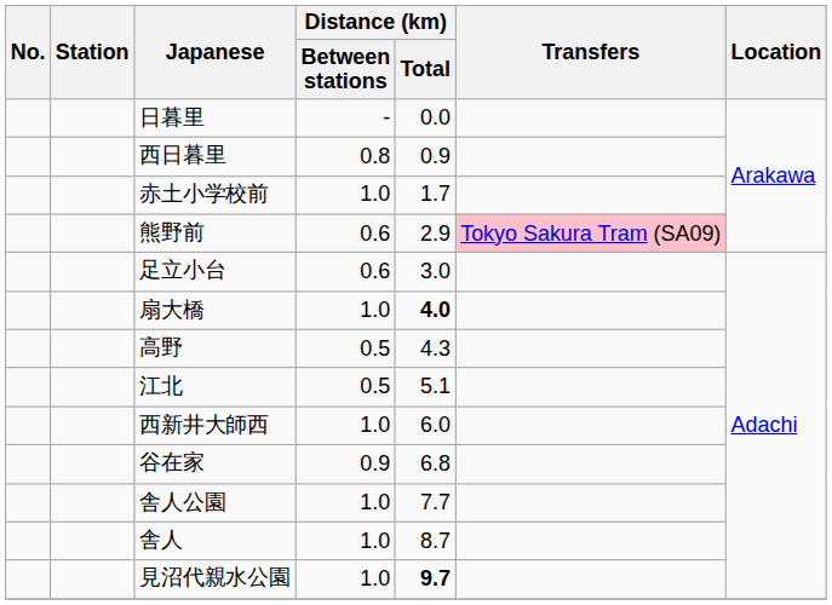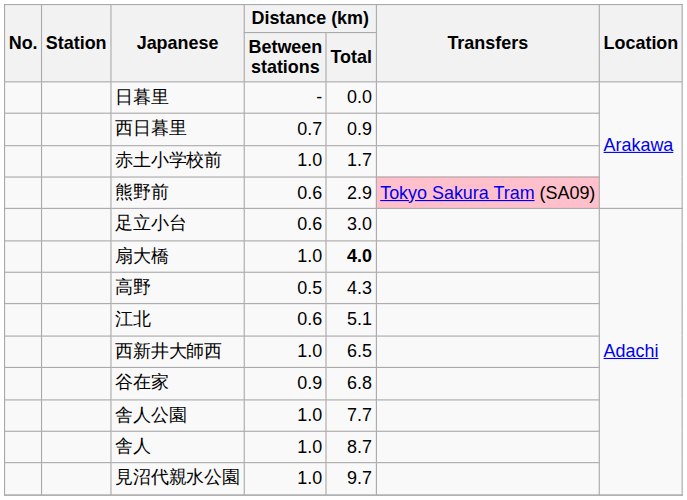 <table class="wikitable" rules="all">
 <tr>
 <th rowspan="2">No.</th>
 <th rowspan="2">Station</th>
 <th rowspan="2">Japanese</th>
 <th colspan="2">Distance (km)</th>
 <th rowspan="2">Transfers</th>
 <th rowspan="2">Location</th>
 </tr>
 <tr>
 <th>Between<br>stations</th>
 <th>Total</th>
 </tr>
 <tr>
 <td></td>
 <td></td>
 <td>日暮里</td>
 <td style="text-align: right">-</td>
 <td style="text-align: right">0.0</td>
 <td></td>
 <td rowspan="4"><a href='#'>Arakawa</a></td>
 </tr>
 <tr>
 <td></td>
 <td></td>
 <td>西日暮里</td>
-<td style="text-align: right">0.8</td>
+<td style="text-align: right">0.7</td>
 <td style="text-align: right">0.9</td>
 <td></td>
 </tr>
 <tr>
 <td></td>
 <td></td>
 <td>赤土小学校前</td>
 <td style="text-align: right">1.0</td>
 <td style="text-align: right">1.7</td>
 <td> </td>
 </tr>
 <tr>
 <td></td>
 <td></td>
 <td>熊野前</td>
 <td style="text-align: right">0.6</td>
 <td style="text-align: right">2.9</td>
 <td style="background: pink;"> <a href='#'>Tokyo Sakura Tram</a> (SA09)</td>
 </tr>
 <tr>
 <td></td>
 <td></td>
 <td>足立小台</td>
 <td style="text-align: right">0.6</td>
 <td style="text-align: right">3.0</td>
 <td> </td>
 <td rowspan=9><a href='#'>Adachi</a></td>
 </tr>
 <tr>
 <td></td>
 <td></td>
 <td>扇大橋</td>
 <td style="text-align: right">1.0</td>
 <td style="text-align: right"><strong>4.0</strong></td>
 <td> </td>
 </tr>
 <tr>
 <td></td>
 <td></td>
 <td>高野</td>
 <td style="text-align: right">0.5</td>
 <td style="text-align: right">4.3</td>
 <td> </td>
 </tr>
 <tr>
 <td></td>
 <td></td>
 <td>江北</td>
-<td style="text-align: right">0.5</td>
+<td style="text-align: right">0.6</td>
 <td style="text-align: right">5.1</td>
 <td> </td>
 </tr>
 <tr>
 <td></td>
 <td></td>
 <td>西新井大師西</td>
 <td style="text-align: right">1.0</td>
-<td style="text-align: right">6.0</td>
+<td style="text-align: right">6.5</td>
 <td> </td>
 </tr>
 <tr>
 <td></td>
 <td></td>
 <td>谷在家</td>
 <td style="text-align: right">0.9</td>
 <td style="text-align: right">6.8</td>
 <td> </td>
 </tr>
 <tr>
 <td></td>
 <td></td>
 <td>舎人公園</td>
 <td style="text-align: right">1.0</td>
 <td style="text-align: right">7.7</td>
 <td> </td>
 </tr>
 <tr>
 <td></td>
 <td></td>
 <td>舎人</td>
 <td style="text-align: right">1.0</td>
 <td style="text-align: right">8.7</td>
 <td> </td>
 </tr>
 <tr>
 <td></td>
 <td></td>
 <td>見沼代親水公園</td>
 <td style="text-align: right">1.0</td>
-<td style="text-align: right"><strong>9.7</strong></td>
+<td style="text-align: right">9.7</td>
 <td> </td>
 </tr>
 <tr>
 </tr>
 </table>
